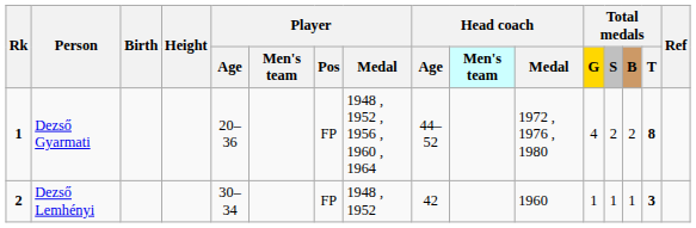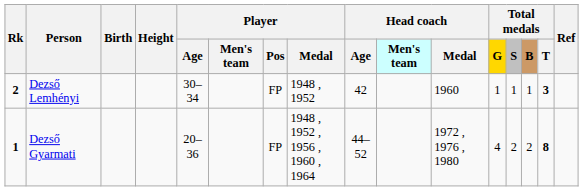 <table class="wikitable sortable" style="text-align: center; font-size: 80%; margin-left: 1em;">
 <tr>
 <th rowspan="2">Rk</th>
 <th rowspan="2">Person</th>
 <th rowspan="2">Birth</th>
 <th rowspan="2">Height</th>
 <th colspan="4">Player</th>
 <th colspan="3">Head coach</th>
 <th colspan="4">Total medals</th>
 <th rowspan="2" class="unsortable">Ref</th>
 </tr>
 <tr>
 <th>Age</th>
 <th>Men's team</th>
 <th>Pos</th>
 <th>Medal</th>
 <th>Age</th>
 <th style="background-color: #ccffff;">Men's team</th>
 <th>Medal</th>
 <th style="background-color: gold;">G</th>
 <th style="background-color: silver;">S</th>
 <th style="background-color: #cc9966;">B</th>
 <th>T</th>
 </tr>
 <tr>
+<td><strong>2</strong></td>
+<td style="text-align: left;" data-sort-value="Lemhényi, Dezső"><a href='#'>Dezső Lemhényi</a></td>
+<td></td>
+<td></td>
+<td>30–34</td>
+<td style="text-align: left;"></td>
+<td>FP</td>
+<td style="text-align: left;">1948 , 1952 </td>
+<td>42</td>
+<td style="text-align: left;"></td>
+<td style="text-align: left;">1960 </td>
+<td>1</td>
+<td>1</td>
+<td>1</td>
+<td><strong>3</strong></td>
+<td><br></td>
+</tr>
+<tr>
 <td><strong>1</strong></td>
 <td style="text-align: left;" data-sort-value="Gyarmati, Dezső"><a href='#'>Dezső Gyarmati</a></td>
 <td></td>
 <td></td>
 <td>20–36</td>
 <td style="text-align: left;"></td>
 <td>FP</td>
 <td style="text-align: left;">1948 , 1952 ,<br>1956 , 1960 ,<br>1964 </td>
 <td>44–52</td>
 <td style="text-align: left;"></td>
 <td style="text-align: left;">1972 , 1976 ,<br>1980 </td>
 <td>4</td>
 <td>2</td>
 <td>2</td>
 <td><strong>8</strong></td>
 <td><br></td>
 </tr>
-<tr>
-<td><strong>2</strong></td>
-<td style="text-align: left;" data-sort-value="Lemhényi, Dezső"><a href='#'>Dezső Lemhényi</a></td>
-<td></td>
-<td></td>
-<td>30–34</td>
-<td style="text-align: left;"></td>
-<td>FP</td>
-<td style="text-align: left;">1948 , 1952 </td>
-<td>42</td>
-<td style="text-align: left;"></td>
-<td style="text-align: left;">1960 </td>
-<td>1</td>
-<td>1</td>
-<td>1</td>
-<td><strong>3</strong></td>
-<td><br></td>
-</tr>
 </table>
